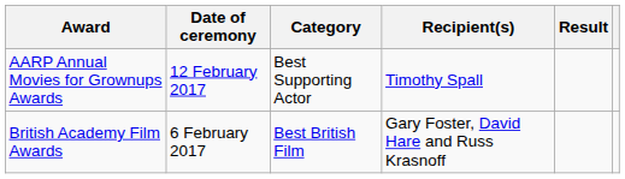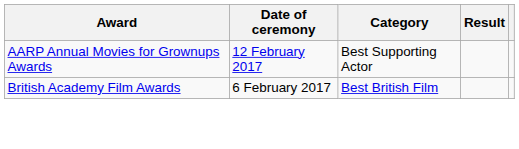 <table class="wikitable sortable">
 <tr>
 <th>Award</th>
 <th>Date of ceremony</th>
 <th>Category</th>
-<th>Recipient(s)</th>
 <th>Result</th>
 <th class="unsortable"></th>
 </tr>
 <tr>
 <td><a href='#'>AARP Annual Movies for Grownups Awards</a></td>
 <td><a href='#'>12 February 2017</a></td>
 <td>Best Supporting Actor</td>
-<td><a href='#'>Timothy Spall</a></td>
 <td></td>
 <td></td>
 </tr>
 <tr>
 <td><a href='#'>British Academy Film Awards</a></td>
 <td>6 February 2017</td>
 <td><a href='#'>Best British Film</a></td>
-<td>Gary Foster, <a href='#'>David Hare</a> and Russ Krasnoff</td>
 <td></td>
 <td></td>
 </tr>
 </table>
